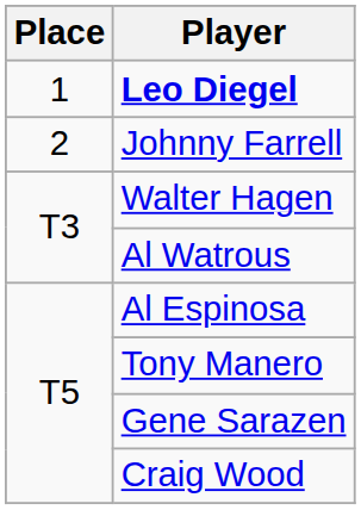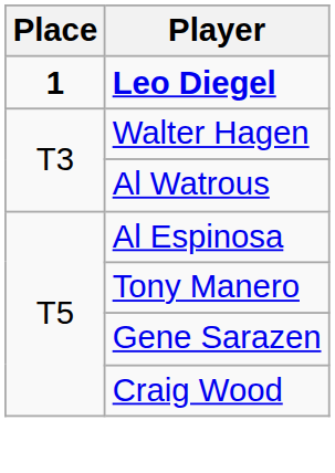 <table class=wikitable>
 <tr>
 <th>Place</th>
 <th>Player</th>
 </tr>
 <tr>
-<td align=center>1</td>
+<td align=center><strong>1</strong></td>
 <td> <strong><a href='#'>Leo Diegel</a></strong> </td>
-</tr>
-<tr>
-<td align=center>2</td>
-<td> <a href='#'>Johnny Farrell</a> </td>
 </tr>
 <tr>
 <td align=center rowspan=2>T3</td>
 <td> <a href='#'>Walter Hagen</a> </td>
 </tr>
 <tr>
 <td> <a href='#'>Al Watrous</a></td>
 </tr>
 <tr>
 <td align=center rowspan=4>T5</td>
 <td> <a href='#'>Al Espinosa</a>  </td>
 </tr>
 <tr>
 <td> <a href='#'>Tony Manero</a></td>
 </tr>
 <tr>
 <td> <a href='#'>Gene Sarazen</a></td>
 </tr>
 <tr>
 <td> <a href='#'>Craig Wood</a></td>
 </tr>
 </table>
